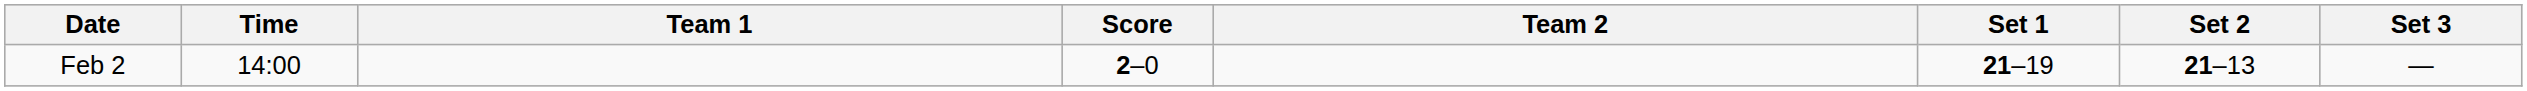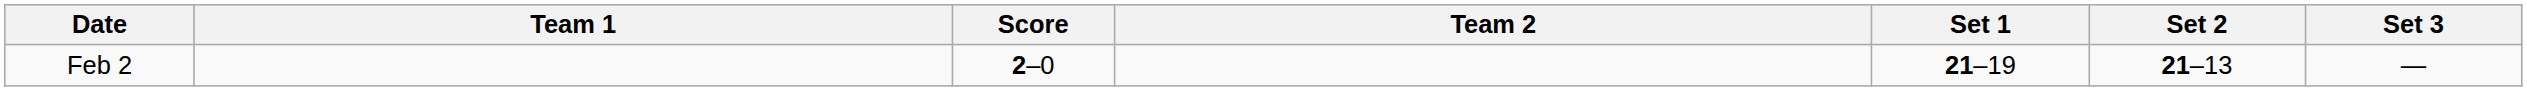 <table class="wikitable" width="100%">
 <tr>
 <th style="width:7%">Date</th>
-<th style="width:7%">Time</th>
 <th style="width:28%">Team 1</th>
 <th style="width:6%">Score</th>
 <th style="width:28%">Team 2</th>
 <th style="width:8%">Set 1</th>
 <th style="width:8%">Set 2</th>
 <th style="width:8%">Set 3</th>
 </tr>
 <tr>
 <td style="text-align:center">Feb 2</td>
-<td style="text-align:center">14:00</td>
 <td style="text-align:right"><strong></strong></td>
 <td style="text-align:center"><strong>2</strong>–0</td>
 <td style="text-align:left"></td>
 <td style="text-align:center"><strong>21</strong>–19</td>
 <td style="text-align:center"><strong>21</strong>–13</td>
 <td style="text-align:center">—</td>
 </tr>
 </table>
